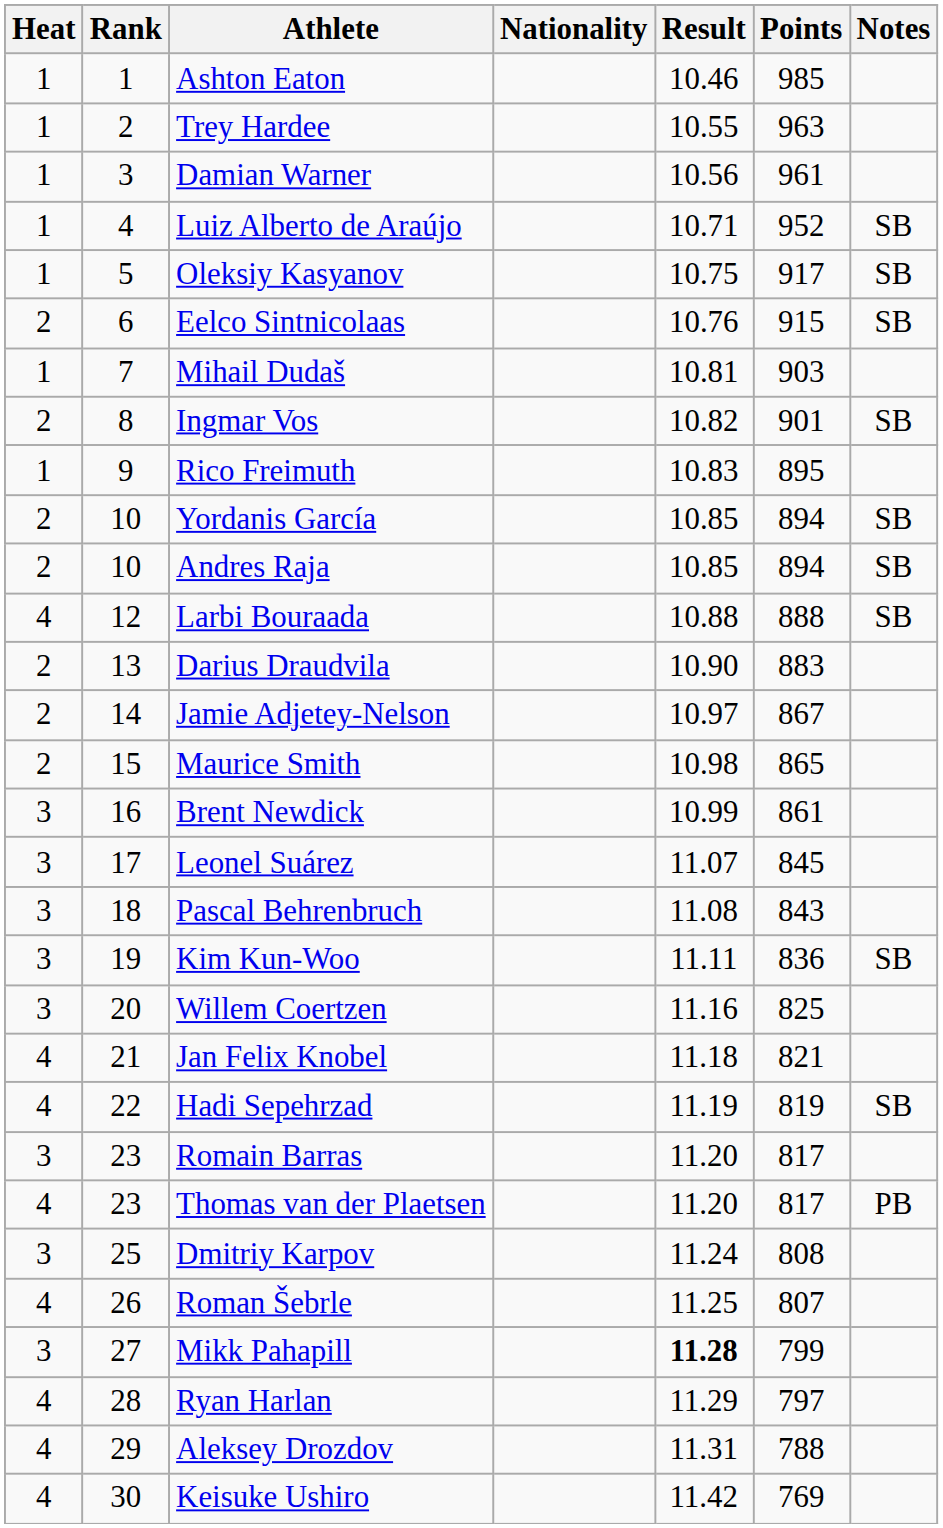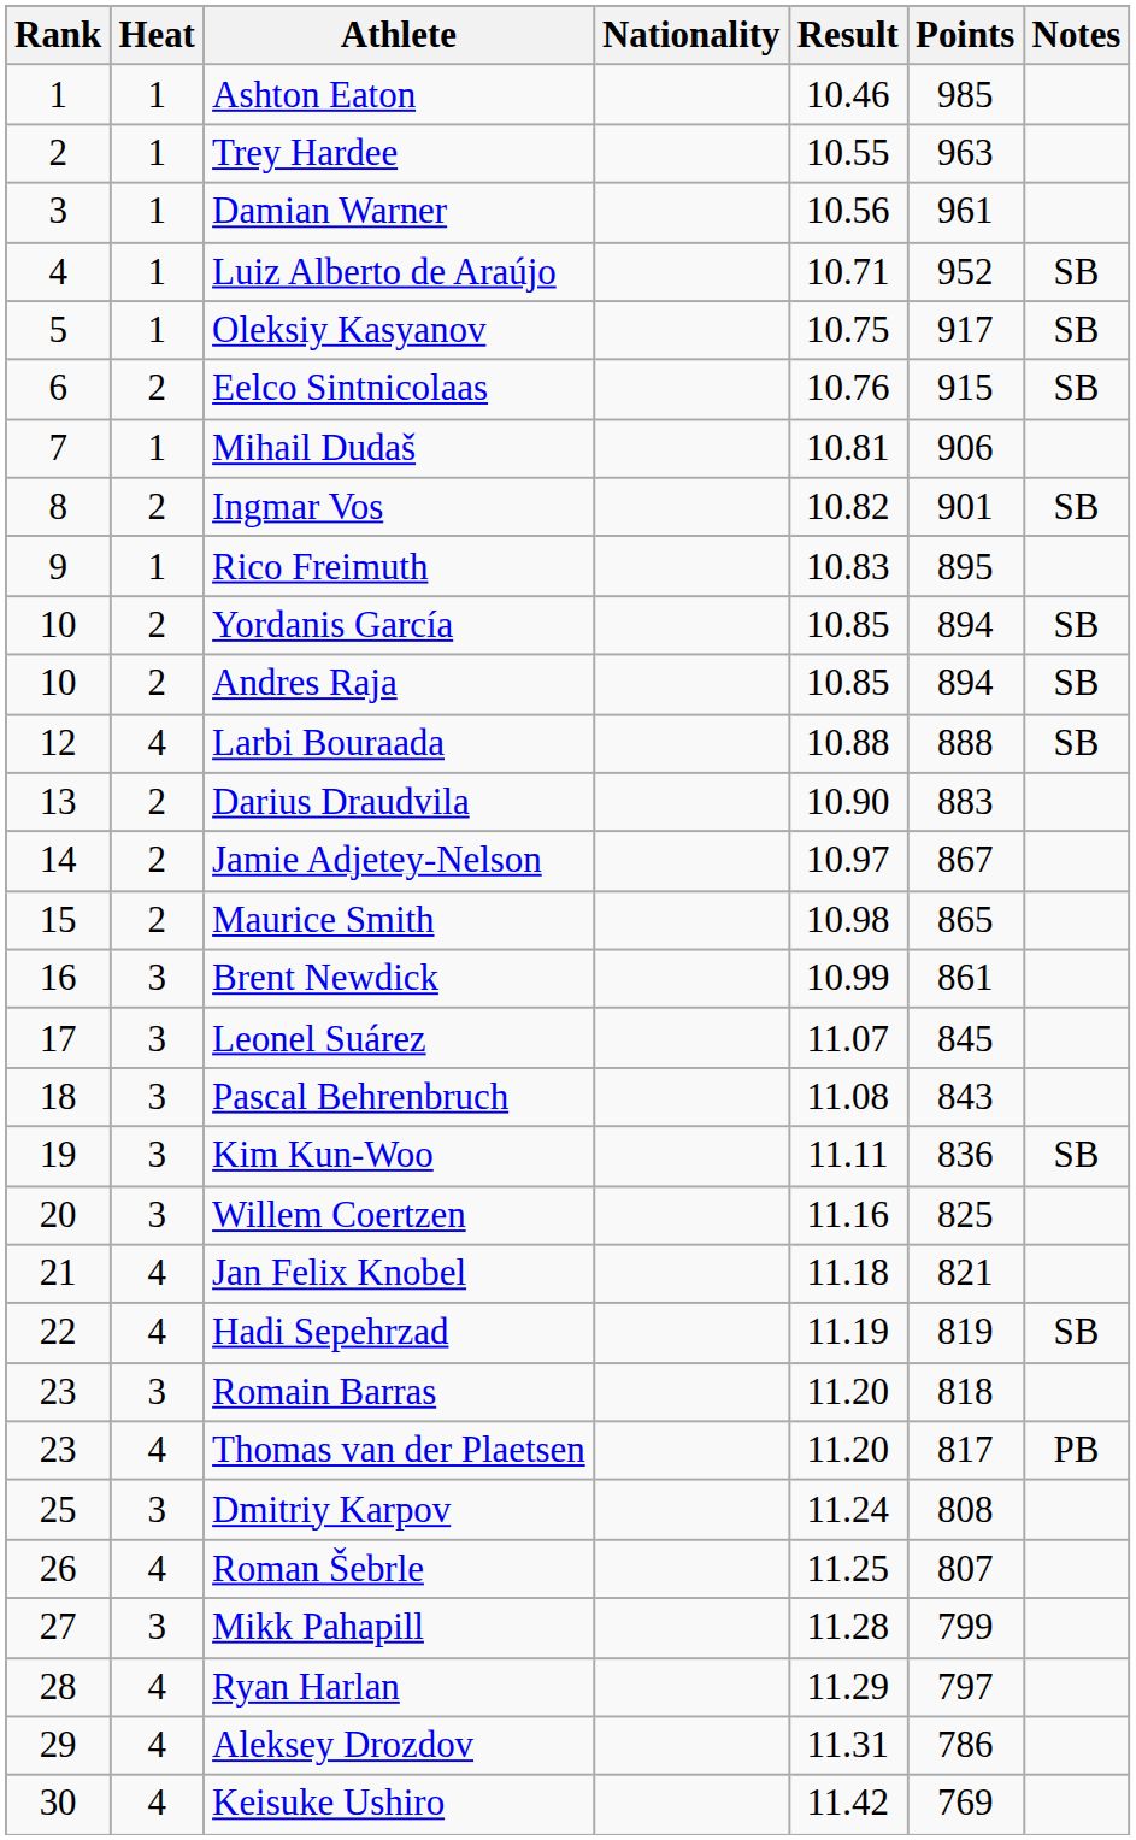 <table class="wikitable sortable" style="text-align:center">
 <tr>
+<th>Rank</th>
 <th>Heat</th>
-<th>Rank</th>
 <th>Athlete</th>
 <th>Nationality</th>
 <th>Result</th>
 <th>Points</th>
 <th>Notes</th>
 </tr>
 <tr>
 <td>1</td>
 <td>1</td>
 <td align=left><a href='#'>Ashton Eaton</a></td>
 <td align=left></td>
 <td>10.46</td>
 <td>985</td>
 <td></td>
 </tr>
 <tr>
+<td>2</td>
 <td>1</td>
-<td>2</td>
 <td align=left><a href='#'>Trey Hardee</a></td>
 <td align=left></td>
 <td>10.55</td>
 <td>963</td>
 <td></td>
 </tr>
 <tr>
+<td>3</td>
 <td>1</td>
-<td>3</td>
 <td align=left><a href='#'>Damian Warner</a></td>
 <td align=left></td>
 <td>10.56</td>
 <td>961</td>
 <td></td>
 </tr>
 <tr>
+<td>4</td>
 <td>1</td>
-<td>4</td>
 <td align=left><a href='#'>Luiz Alberto de Araújo</a></td>
 <td align=left></td>
 <td>10.71</td>
 <td>952</td>
 <td>SB</td>
 </tr>
 <tr>
+<td>5</td>
 <td>1</td>
-<td>5</td>
 <td align=left><a href='#'>Oleksiy Kasyanov</a></td>
 <td align=left></td>
 <td>10.75</td>
 <td>917</td>
 <td>SB</td>
 </tr>
 <tr>
+<td>6</td>
 <td>2</td>
-<td>6</td>
 <td align=left><a href='#'>Eelco Sintnicolaas</a></td>
 <td align=left></td>
 <td>10.76</td>
 <td>915</td>
 <td>SB</td>
 </tr>
 <tr>
+<td>7</td>
 <td>1</td>
-<td>7</td>
 <td align=left><a href='#'>Mihail Dudaš</a></td>
 <td align=left></td>
 <td>10.81</td>
-<td>903</td>
+<td>906</td>
 <td></td>
 </tr>
 <tr>
+<td>8</td>
 <td>2</td>
-<td>8</td>
 <td align=left><a href='#'>Ingmar Vos</a></td>
 <td align=left></td>
 <td>10.82</td>
 <td>901</td>
 <td>SB</td>
 </tr>
 <tr>
+<td>9</td>
 <td>1</td>
-<td>9</td>
 <td align=left><a href='#'>Rico Freimuth</a></td>
 <td align=left></td>
 <td>10.83</td>
 <td>895</td>
 <td></td>
 </tr>
 <tr>
+<td>10</td>
 <td>2</td>
-<td>10</td>
 <td align=left><a href='#'>Yordanis García</a></td>
 <td align=left></td>
 <td>10.85</td>
 <td>894</td>
 <td>SB</td>
 </tr>
 <tr>
+<td>10</td>
 <td>2</td>
-<td>10</td>
 <td align=left><a href='#'>Andres Raja</a></td>
 <td align=left></td>
 <td>10.85</td>
 <td>894</td>
 <td>SB</td>
 </tr>
 <tr>
+<td>12</td>
 <td>4</td>
-<td>12</td>
 <td align=left><a href='#'>Larbi Bouraada</a></td>
 <td align=left></td>
 <td>10.88</td>
 <td>888</td>
 <td>SB</td>
 </tr>
 <tr>
+<td>13</td>
 <td>2</td>
-<td>13</td>
 <td align=left><a href='#'>Darius Draudvila</a></td>
 <td align=left></td>
 <td>10.90</td>
 <td>883</td>
 <td></td>
 </tr>
 <tr>
+<td>14</td>
 <td>2</td>
-<td>14</td>
 <td align=left><a href='#'>Jamie Adjetey-Nelson</a></td>
 <td align=left></td>
 <td>10.97</td>
 <td>867</td>
 <td></td>
 </tr>
 <tr>
+<td>15</td>
 <td>2</td>
-<td>15</td>
 <td align=left><a href='#'>Maurice Smith</a></td>
 <td align=left></td>
 <td>10.98</td>
 <td>865</td>
 <td></td>
 </tr>
 <tr>
+<td>16</td>
 <td>3</td>
-<td>16</td>
 <td align=left><a href='#'>Brent Newdick</a></td>
 <td align=left></td>
 <td>10.99</td>
 <td>861</td>
 <td></td>
 </tr>
 <tr>
+<td>17</td>
 <td>3</td>
-<td>17</td>
 <td align=left><a href='#'>Leonel Suárez</a></td>
 <td align=left></td>
 <td>11.07</td>
 <td>845</td>
 <td></td>
 </tr>
 <tr>
+<td>18</td>
 <td>3</td>
-<td>18</td>
 <td align=left><a href='#'>Pascal Behrenbruch</a></td>
 <td align=left></td>
 <td>11.08</td>
 <td>843</td>
 <td></td>
 </tr>
 <tr>
+<td>19</td>
 <td>3</td>
-<td>19</td>
 <td align=left><a href='#'>Kim Kun-Woo</a></td>
 <td align=left></td>
 <td>11.11</td>
 <td>836</td>
 <td>SB</td>
 </tr>
 <tr>
+<td>20</td>
 <td>3</td>
-<td>20</td>
 <td align=left><a href='#'>Willem Coertzen</a></td>
 <td align=left></td>
 <td>11.16</td>
 <td>825</td>
 <td></td>
 </tr>
 <tr>
+<td>21</td>
 <td>4</td>
-<td>21</td>
 <td align=left><a href='#'>Jan Felix Knobel</a></td>
 <td align=left></td>
 <td>11.18</td>
 <td>821</td>
 <td></td>
 </tr>
 <tr>
+<td>22</td>
 <td>4</td>
-<td>22</td>
 <td align=left><a href='#'>Hadi Sepehrzad</a></td>
 <td align=left></td>
 <td>11.19</td>
 <td>819</td>
 <td>SB</td>
 </tr>
 <tr>
+<td>23</td>
 <td>3</td>
-<td>23</td>
 <td align=left><a href='#'>Romain Barras</a></td>
 <td align=left></td>
 <td>11.20</td>
-<td>817</td>
+<td>818</td>
 <td></td>
 </tr>
 <tr>
+<td>23</td>
 <td>4</td>
-<td>23</td>
 <td align=left><a href='#'>Thomas van der Plaetsen</a></td>
 <td align=left></td>
 <td>11.20</td>
 <td>817</td>
 <td>PB</td>
 </tr>
 <tr>
+<td>25</td>
 <td>3</td>
-<td>25</td>
 <td align=left><a href='#'>Dmitriy Karpov</a></td>
 <td align=left></td>
 <td>11.24</td>
 <td>808</td>
 <td></td>
 </tr>
 <tr>
+<td>26</td>
 <td>4</td>
-<td>26</td>
 <td align=left><a href='#'>Roman Šebrle</a></td>
 <td align=left></td>
 <td>11.25</td>
 <td>807</td>
 <td></td>
 </tr>
 <tr>
+<td>27</td>
 <td>3</td>
-<td>27</td>
 <td align=left><a href='#'>Mikk Pahapill</a></td>
 <td align=left></td>
-<td><strong>11.28</strong></td>
+<td>11.28</td>
 <td>799</td>
 <td></td>
 </tr>
 <tr>
+<td>28</td>
 <td>4</td>
-<td>28</td>
 <td align=left><a href='#'>Ryan Harlan</a></td>
 <td align=left></td>
 <td>11.29</td>
 <td>797</td>
 <td></td>
 </tr>
 <tr>
+<td>29</td>
 <td>4</td>
-<td>29</td>
 <td align=left><a href='#'>Aleksey Drozdov</a></td>
 <td align=left></td>
 <td>11.31</td>
-<td>788</td>
+<td>786</td>
 <td></td>
 </tr>
 <tr>
+<td>30</td>
 <td>4</td>
-<td>30</td>
 <td align=left><a href='#'>Keisuke Ushiro</a></td>
 <td align=left></td>
 <td>11.42</td>
 <td>769</td>
 <td></td>
 </tr>
 </table>
